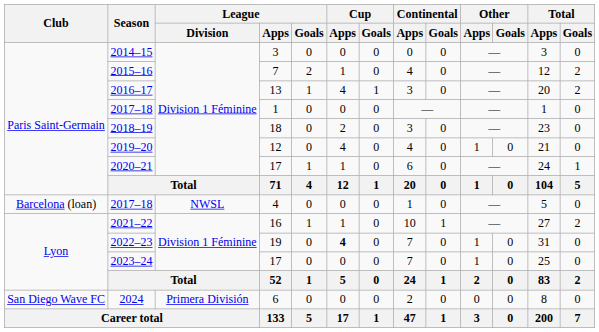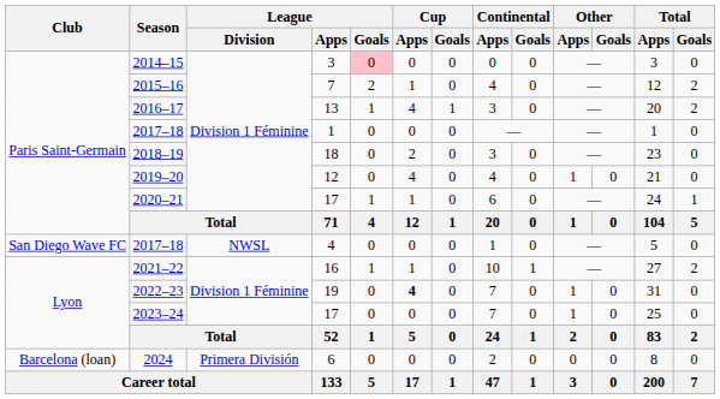 <table class="wikitable" style="text-align: center;">
 <tr>
 <th rowspan="2">Club</th>
 <th rowspan="2">Season</th>
 <th colspan="3">League</th>
 <th colspan="2">Cup</th>
 <th colspan="2">Continental</th>
 <th colspan="2">Other</th>
 <th colspan="2">Total</th>
 </tr>
 <tr>
 <th>Division</th>
 <th>Apps</th>
 <th>Goals</th>
 <th>Apps</th>
 <th>Goals</th>
 <th>Apps</th>
 <th>Goals</th>
 <th>Apps</th>
 <th>Goals</th>
 <th>Apps</th>
 <th>Goals</th>
 </tr>
 <tr>
 <td rowspan="8" valign="center"><br><a href='#'>Paris Saint-Germain</a></td>
 <td><a href='#'>2014–15</a></td>
 <td rowspan="7"><a href='#'>Division 1 Féminine</a></td>
 <td>3</td>
-<td>0</td>
+<td style="background: pink;">0</td>
 <td>0</td>
 <td>0</td>
 <td>0</td>
 <td>0</td>
 <td colspan="2">—</td>
 <td>3</td>
 <td>0</td>
 </tr>
 <tr>
 <td><a href='#'>2015–16</a></td>
 <td>7</td>
 <td>2</td>
 <td>1</td>
 <td>0</td>
 <td>4</td>
 <td>0</td>
 <td colspan="2">—</td>
 <td>12</td>
 <td>2</td>
 </tr>
 <tr>
 <td><a href='#'>2016–17</a></td>
 <td>13</td>
 <td>1</td>
 <td>4</td>
 <td>1</td>
 <td>3</td>
 <td>0</td>
 <td colspan="2">—</td>
 <td>20</td>
 <td>2</td>
 </tr>
 <tr>
 <td><a href='#'>2017–18</a></td>
 <td>1</td>
 <td>0</td>
 <td>0</td>
 <td>0</td>
 <td colspan="2">—</td>
 <td colspan="2">—</td>
 <td>1</td>
 <td>0</td>
 </tr>
 <tr>
 <td><a href='#'>2018–19</a></td>
 <td>18</td>
 <td>0</td>
 <td>2</td>
 <td>0</td>
 <td>3</td>
 <td>0</td>
 <td colspan="2">—</td>
 <td>23</td>
 <td>0</td>
 </tr>
 <tr>
 <td><a href='#'>2019–20</a></td>
 <td>12</td>
 <td>0</td>
 <td>4</td>
 <td>0</td>
 <td>4</td>
 <td>0</td>
 <td>1</td>
 <td>0</td>
 <td>21</td>
 <td>0</td>
 </tr>
 <tr>
 <td><a href='#'>2020–21</a></td>
 <td>17</td>
 <td>1</td>
 <td>1</td>
 <td>0</td>
 <td>6</td>
 <td>0</td>
 <td colspan="2">—</td>
 <td>24</td>
 <td>1</td>
 </tr>
 <tr>
 <th colspan="2">Total</th>
 <th>71</th>
 <th>4</th>
 <th>12</th>
 <th>1</th>
 <th>20</th>
 <th>0</th>
 <th>1</th>
 <th>0</th>
 <th>104</th>
 <th>5</th>
 </tr>
 <tr>
-<td><a href='#'>Barcelona</a> (loan)</td>
+<td><a href='#'>San Diego Wave FC</a></td>
 <td><a href='#'>2017–18</a></td>
 <td><a href='#'>NWSL</a></td>
 <td>4</td>
 <td>0</td>
 <td>0</td>
 <td>0</td>
 <td>1</td>
 <td>0</td>
 <td colspan="2">—</td>
 <td>5</td>
 <td>0</td>
 </tr>
 <tr>
 <td rowspan="4"><a href='#'>Lyon</a></td>
 <td><a href='#'>2021–22</a></td>
 <td rowspan="3"><a href='#'>Division 1 Féminine</a></td>
 <td>16</td>
 <td>1</td>
 <td>1</td>
 <td>0</td>
 <td>10</td>
 <td>1</td>
 <td colspan="2">—</td>
 <td>27</td>
 <td>2</td>
 </tr>
 <tr>
 <td><a href='#'>2022–23</a></td>
 <td>19</td>
 <td>0</td>
 <td><strong>4</strong></td>
 <td>0</td>
 <td>7</td>
 <td>0</td>
 <td>1</td>
 <td>0</td>
 <td>31</td>
 <td>0</td>
 </tr>
 <tr>
 <td><a href='#'>2023–24</a></td>
 <td>17</td>
 <td>0</td>
 <td>0</td>
 <td>0</td>
 <td>7</td>
 <td>0</td>
 <td>1</td>
 <td>0</td>
 <td>25</td>
 <td>0</td>
 </tr>
 <tr>
 <th colspan="2">Total</th>
 <th>52</th>
 <th>1</th>
 <th>5</th>
 <th>0</th>
 <th>24</th>
 <th>1</th>
 <th>2</th>
 <th>0</th>
 <th>83</th>
 <th>2</th>
 </tr>
 <tr>
-<td><a href='#'>San Diego Wave FC</a></td>
+<td><a href='#'>Barcelona</a> (loan)</td>
 <td><a href='#'>2024</a></td>
 <td><a href='#'>Primera División</a></td>
 <td>6</td>
 <td>0</td>
 <td>0</td>
 <td>0</td>
 <td>2</td>
 <td>0</td>
 <td>0</td>
 <td>0</td>
 <td>8</td>
 <td>0</td>
 </tr>
 <tr>
 <th colspan="3">Career total</th>
 <th>133</th>
 <th>5</th>
 <th>17</th>
 <th>1</th>
 <th>47</th>
 <th>1</th>
 <th>3</th>
 <th>0</th>
 <th>200</th>
 <th>7</th>
 </tr>
 </table>
